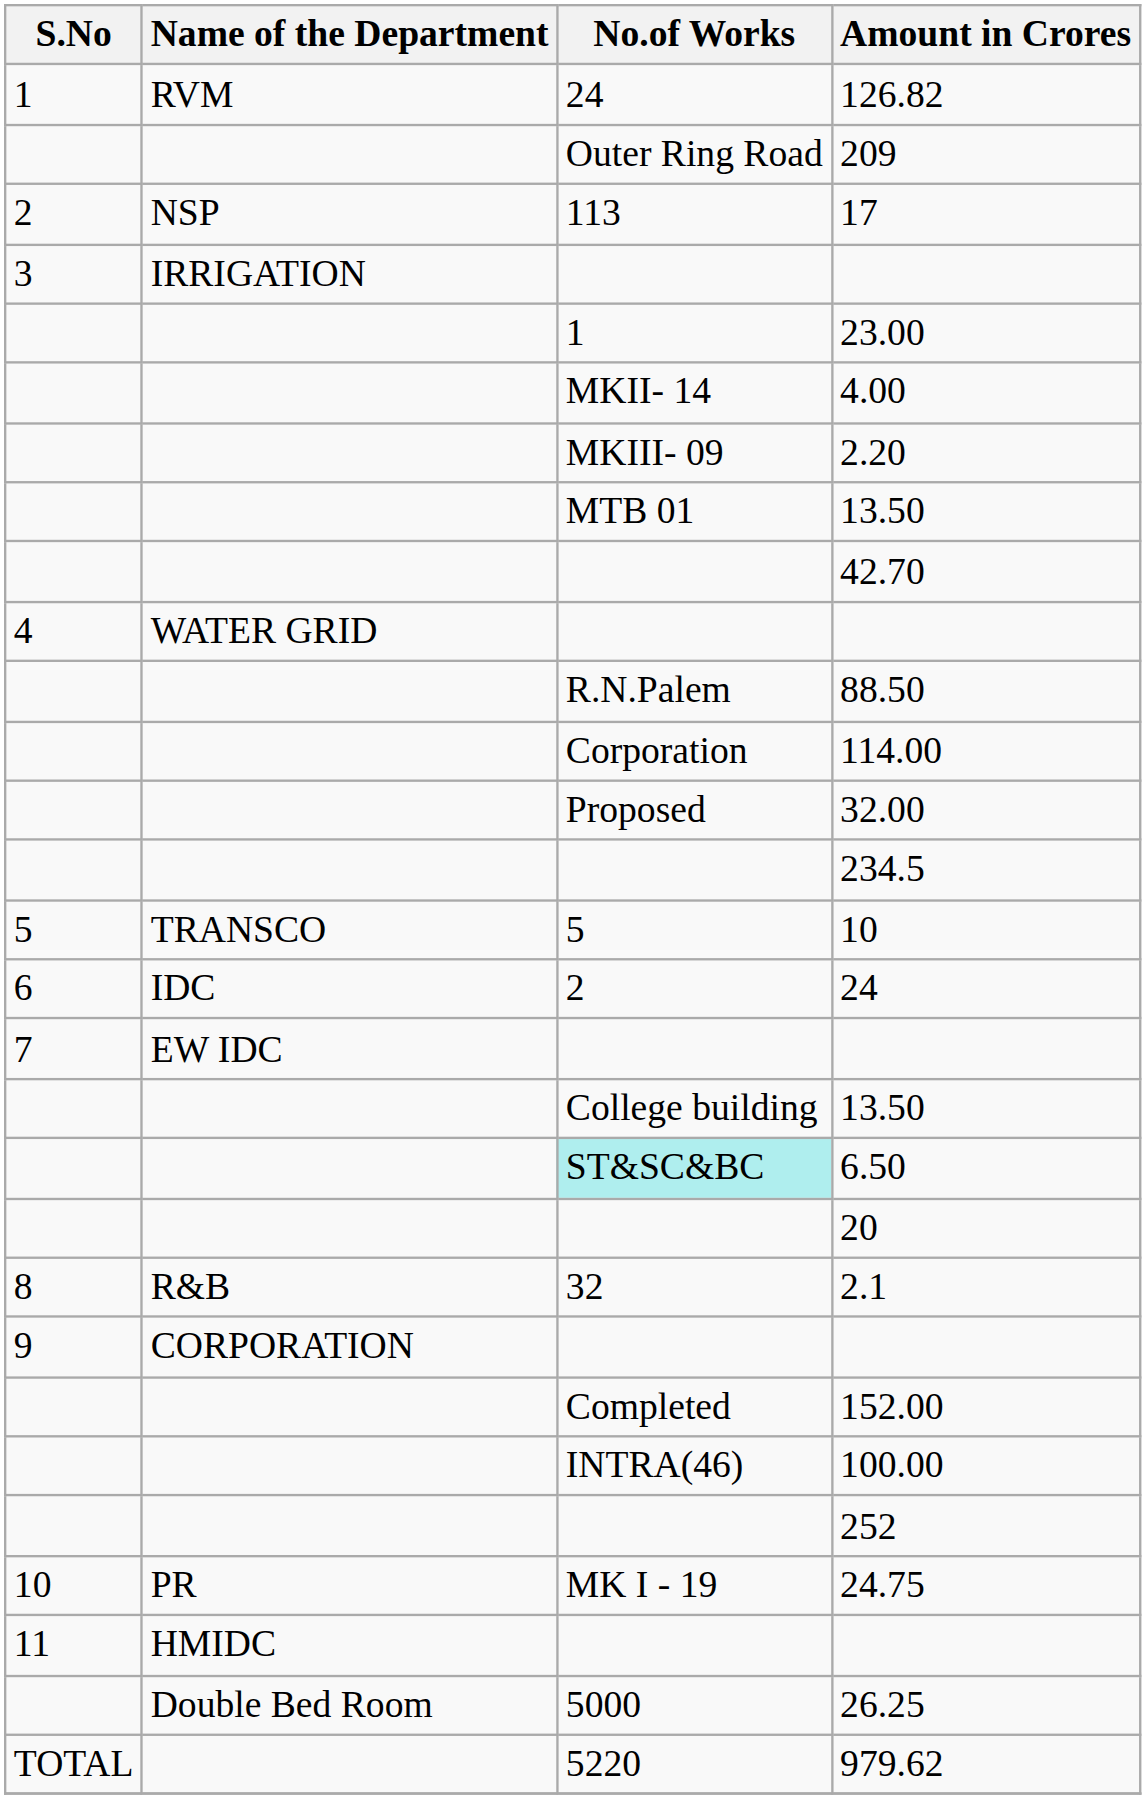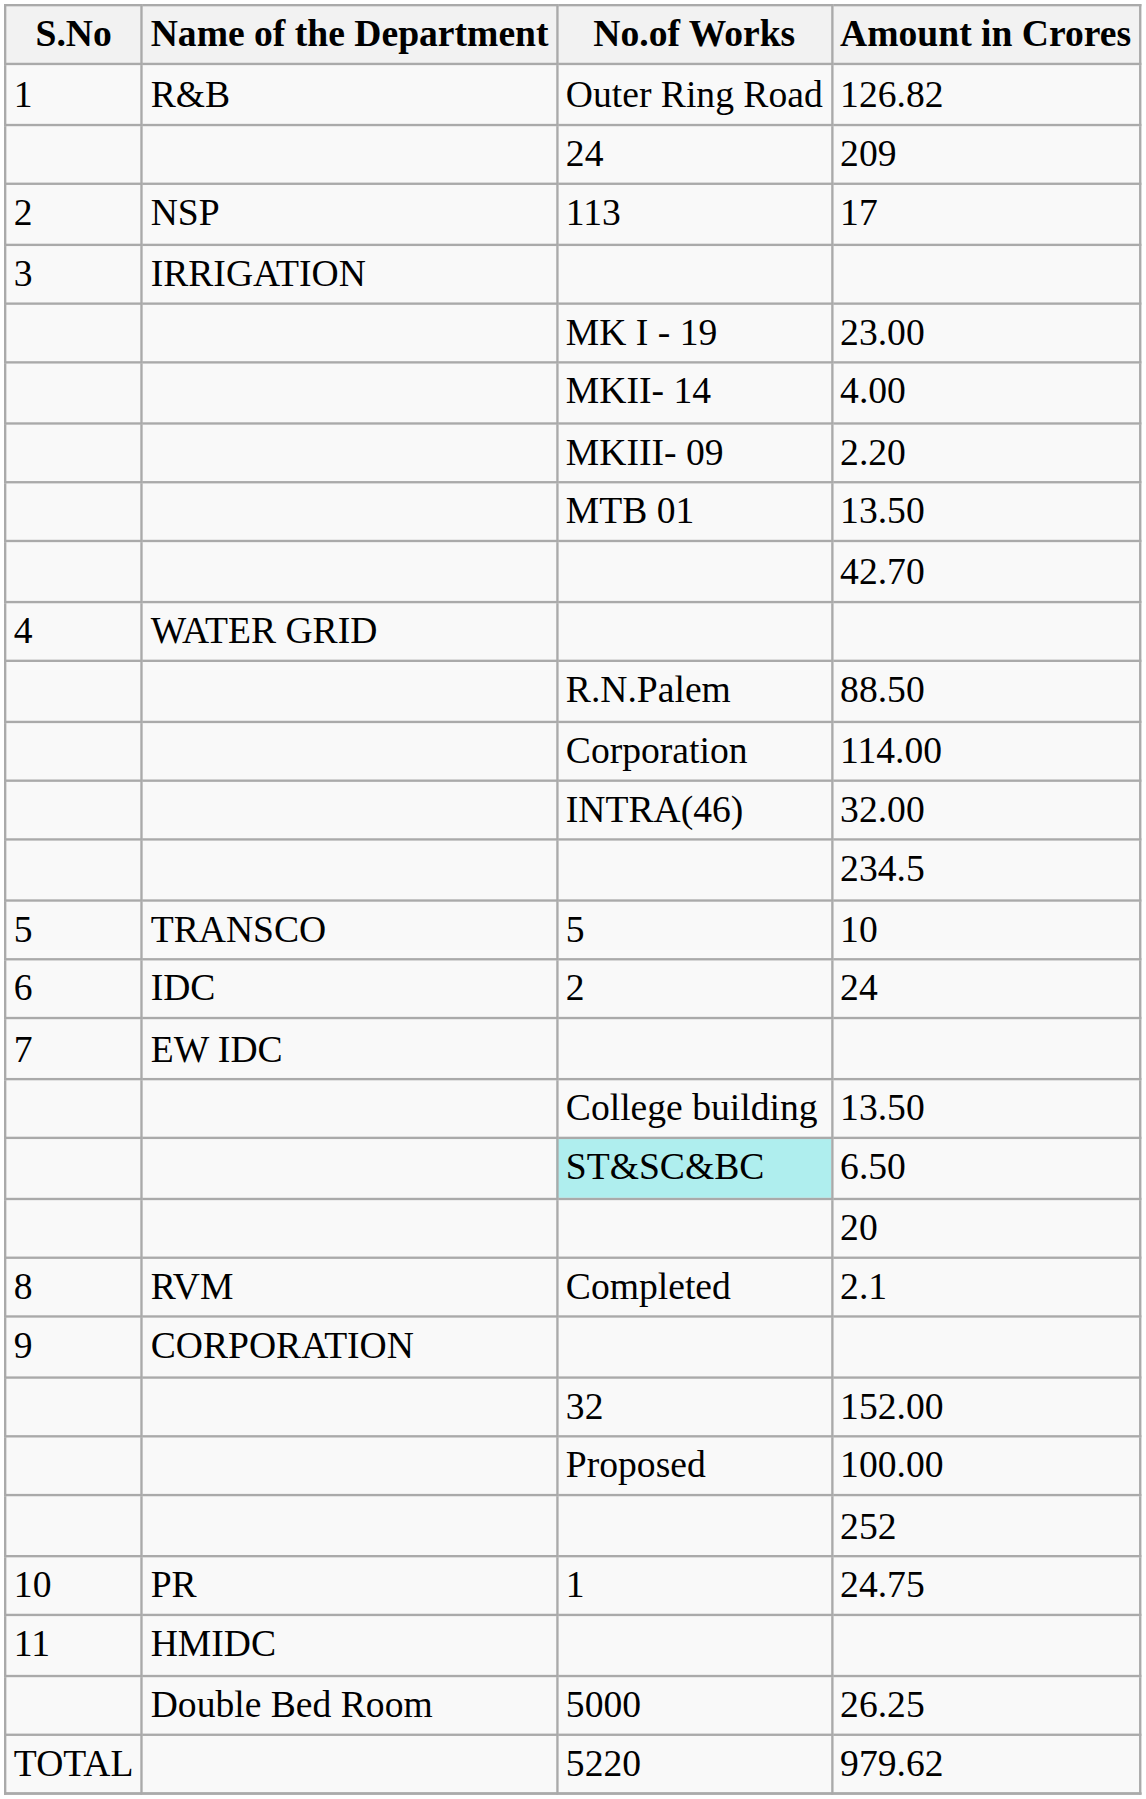 <table class="wikitable">
 <tr>
 <th>S.No</th>
 <th>Name of the Department</th>
 <th>No.of Works</th>
 <th>Amount in Crores</th>
 </tr>
 <tr>
 <td>1</td>
-<td>RVM</td>
-<td>24</td>
+<td>R&B</td>
+<td>Outer Ring Road</td>
 <td>126.82</td>
 </tr>
 <tr>
 <td></td>
 <td></td>
-<td>Outer Ring Road</td>
+<td>24</td>
 <td>209</td>
 </tr>
 <tr>
 <td>2</td>
 <td>NSP</td>
 <td>113</td>
 <td>17</td>
 </tr>
 <tr>
 <td>3</td>
 <td>IRRIGATION</td>
 <td></td>
 <td></td>
 </tr>
 <tr>
 <td></td>
 <td></td>
-<td>1</td>
+<td>MK I - 19</td>
 <td>23.00</td>
 </tr>
 <tr>
 <td></td>
 <td></td>
 <td>MKII- 14</td>
 <td>4.00</td>
 </tr>
 <tr>
 <td></td>
 <td></td>
 <td>MKIII- 09</td>
 <td>2.20</td>
 </tr>
 <tr>
 <td></td>
 <td></td>
 <td>MTB 01</td>
 <td>13.50</td>
 </tr>
 <tr>
 <td></td>
 <td></td>
 <td></td>
 <td>42.70</td>
 </tr>
 <tr>
 <td>4</td>
 <td>WATER GRID</td>
 <td></td>
 <td></td>
 </tr>
 <tr>
 <td></td>
 <td></td>
 <td>R.N.Palem</td>
 <td>88.50</td>
 </tr>
 <tr>
 <td></td>
 <td></td>
 <td>Corporation</td>
 <td>114.00</td>
 </tr>
 <tr>
 <td></td>
 <td></td>
-<td>Proposed</td>
+<td>INTRA(46)</td>
 <td>32.00</td>
 </tr>
 <tr>
 <td></td>
 <td></td>
 <td></td>
 <td>234.5</td>
 </tr>
 <tr>
 <td>5</td>
 <td>TRANSCO</td>
 <td>5</td>
 <td>10</td>
 </tr>
 <tr>
 <td>6</td>
 <td>IDC</td>
 <td>2</td>
 <td>24</td>
 </tr>
 <tr>
 <td>7</td>
 <td>EW IDC</td>
 <td></td>
 <td></td>
 </tr>
 <tr>
 <td></td>
 <td></td>
 <td>College building</td>
 <td>13.50</td>
 </tr>
 <tr>
 <td></td>
 <td></td>
 <td style="background: paleturquoise;">ST&SC&BC</td>
 <td>6.50</td>
 </tr>
 <tr>
 <td></td>
 <td></td>
 <td></td>
 <td>20</td>
 </tr>
 <tr>
 <td>8</td>
-<td>R&B</td>
-<td>32</td>
+<td>RVM</td>
+<td>Completed</td>
 <td>2.1</td>
 </tr>
 <tr>
 <td>9</td>
 <td>CORPORATION</td>
 <td></td>
 <td></td>
 </tr>
 <tr>
 <td></td>
 <td></td>
-<td>Completed</td>
+<td>32</td>
 <td>152.00</td>
 </tr>
 <tr>
 <td></td>
 <td></td>
-<td>INTRA(46)</td>
+<td>Proposed</td>
 <td>100.00</td>
 </tr>
 <tr>
 <td></td>
 <td></td>
 <td></td>
 <td>252</td>
 </tr>
 <tr>
 <td>10</td>
 <td>PR</td>
-<td>MK I - 19</td>
+<td>1</td>
 <td>24.75</td>
 </tr>
 <tr>
 <td>11</td>
 <td>HMIDC</td>
 <td></td>
 <td></td>
 </tr>
 <tr>
 <td></td>
 <td>Double Bed Room</td>
 <td>5000</td>
 <td>26.25</td>
 </tr>
 <tr>
 <td>TOTAL</td>
 <td></td>
 <td>5220</td>
 <td>979.62</td>
 </tr>
 <tr>
 </tr>
 </table>
